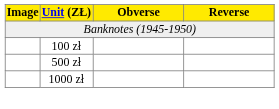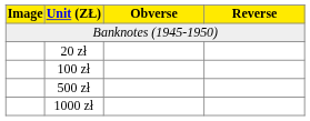 <table border=1 width=325 align=center cellpadding=1 cellspacing=0 style="margin-left:0.5em; border-collapse:collapse; text-align:center; font-size:90%;">
 <tr bgcolor="#ffdead;">
 <th>Image</th>
 <th width=20%><a href='#'>Unit</a> (ZŁ)</th>
 <th width=40%>Obverse</th>
 <th width=40%>Reverse</th>
 </tr>
 <tr>
 <td colspan=4 bgcolor="#efefef" align=center><em>Banknotes (1945-1950)</em></td>
+</tr>
+<tr>
+<td align="center"></td>
+<td>20 zł</td>
+<td></td>
+<td></td>
 </tr>
 <tr>
 <td align="center"></td>
 <td>100 zł</td>
 <td></td>
 <td></td>
 </tr>
 <tr>
 <td align="center"></td>
 <td>500 zł</td>
 <td></td>
 <td></td>
 </tr>
 <tr>
 <td align="center"></td>
 <td>1000 zł</td>
 <td></td>
 <td></td>
 </tr>
 </table>
